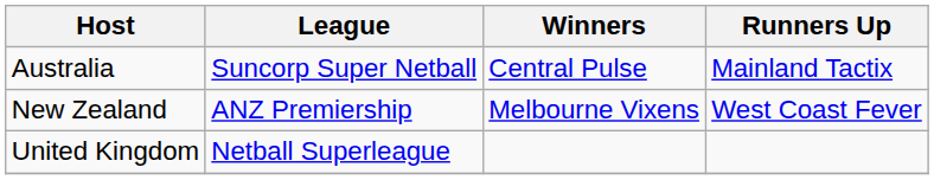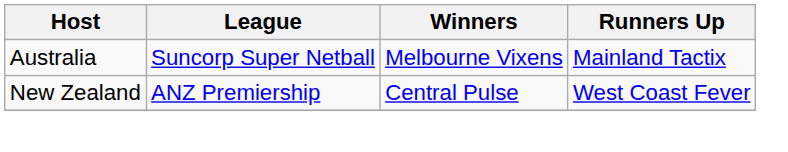 <table class="wikitable collapsible">
 <tr>
 <th>Host</th>
 <th>League</th>
 <th>Winners</th>
 <th>Runners Up</th>
 </tr>
 <tr>
 <td>Australia</td>
 <td><a href='#'>Suncorp Super Netball</a></td>
-<td><a href='#'>Central Pulse</a></td>
+<td><a href='#'>Melbourne Vixens</a></td>
 <td><a href='#'>Mainland Tactix</a></td>
 </tr>
 <tr>
 <td>New Zealand</td>
 <td><a href='#'>ANZ Premiership</a></td>
-<td><a href='#'>Melbourne Vixens</a></td>
+<td><a href='#'>Central Pulse</a></td>
 <td><a href='#'>West Coast Fever</a></td>
-</tr>
-<tr>
-<td>United Kingdom</td>
-<td><a href='#'>Netball Superleague</a></td>
-<td><em></em></td>
-<td></td>
 </tr>
 <tr>
 </tr>
 </table>
